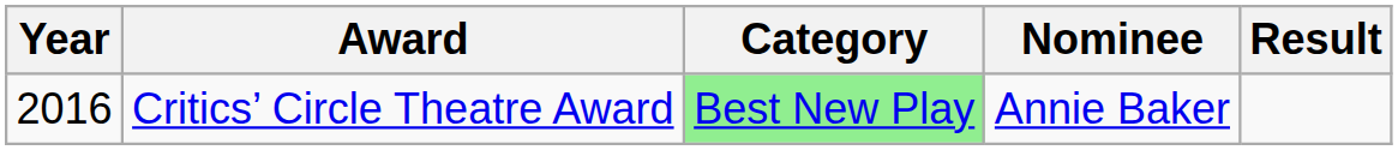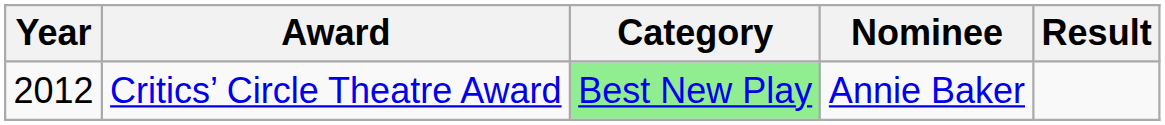 <table class="wikitable sortable">
 <tr>
 <th>Year</th>
 <th>Award</th>
 <th>Category</th>
 <th>Nominee</th>
 <th>Result</th>
 </tr>
 <tr>
-<td>2016</td>
+<td>2012</td>
 <td><a href='#'>Critics’ Circle Theatre Award</a></td>
 <td style="background: lightgreen;"><a href='#'>Best New Play</a></td>
 <td><a href='#'>Annie Baker</a></td>
 <td></td>
 </tr>
 </table>
